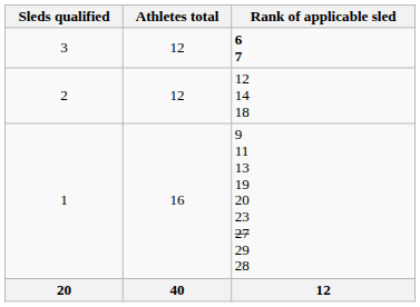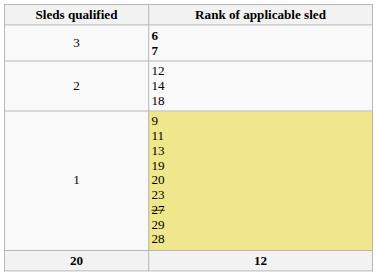 <table class="wikitable" width=450>
 <tr>
 <th>Sleds qualified</th>
-<th>Athletes total</th>
 <th>Rank of applicable sled</th>
 </tr>
 <tr>
 <td align=center>3</td>
-<td align=center>12</td>
 <td><strong> 6<br> 7</strong></td>
 </tr>
 <tr>
 <td align=center>2</td>
-<td align=center>12</td>
 <td> 12<br> 14<br> 18<br></td>
 </tr>
 <tr>
 <td align=center>1</td>
-<td align=center>16</td>
-<td> 9<br> 11<br> 13<br> 19<br> 20<br> 23<br><s> 27</s><br> 29<br> 28</td>
+<td style="background: khaki;"> 9<br> 11<br> 13<br> 19<br> 20<br> 23<br><s> 27</s><br> 29<br> 28</td>
 </tr>
 <tr>
 <th>20</th>
-<th>40</th>
 <th>12</th>
 </tr>
 </table>
